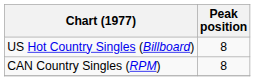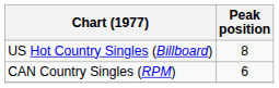 <table class="wikitable sortable">
 <tr>
 <th>Chart (1977)</th>
 <th>Peak<br>position</th>
 </tr>
 <tr>
 <td>US <a href='#'>Hot Country Singles</a> (<em><a href='#'>Billboard</a></em>)</td>
 <td align="center">8</td>
 </tr>
 <tr>
 <td>CAN Country Singles (<em><a href='#'>RPM</a></em>)</td>
-<td align="center">8</td>
+<td align="center">6</td>
 </tr>
 <tr>
 </tr>
 </table>
